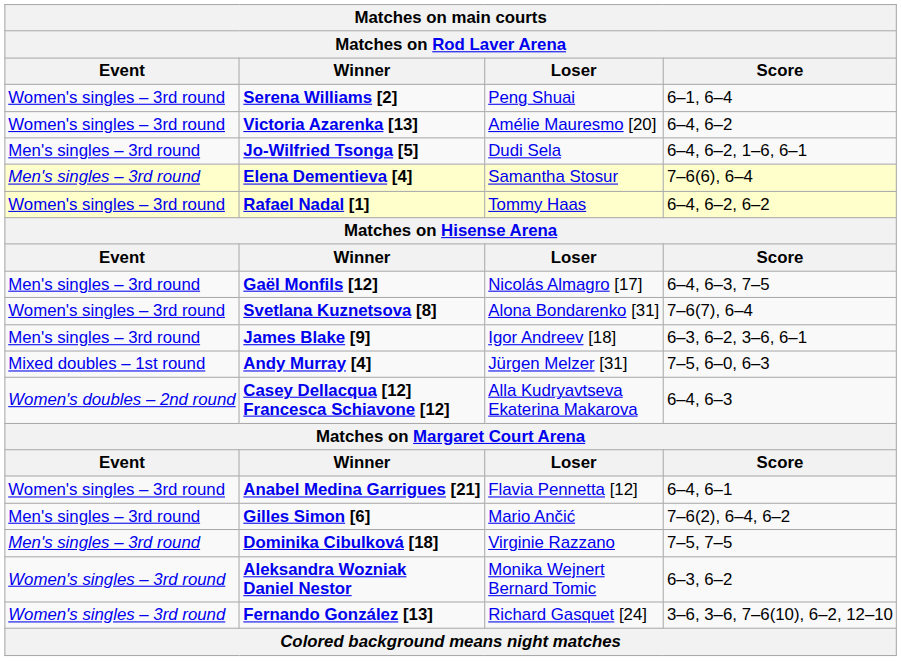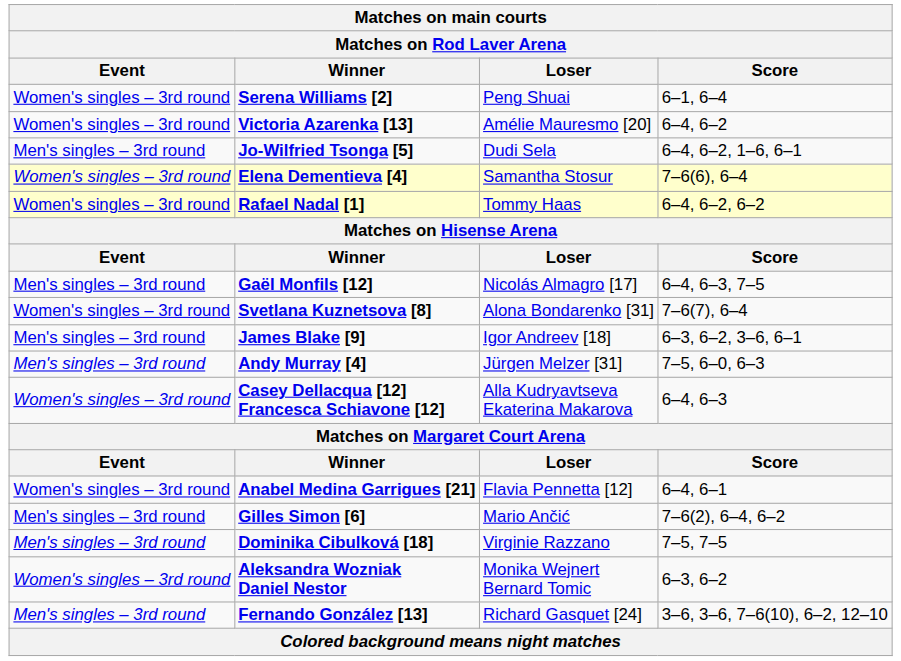 <table class="wikitable collapsible uncollapsed" style="margin:auto;">
 <tr>
 <th colspan=4 style="white-space:nowrap;">Matches on main courts</th>
 </tr>
 <tr>
 <th colspan=4><strong>Matches on <a href='#'>Rod Laver Arena</a></strong></th>
 </tr>
 <tr>
 <th>Event</th>
 <th>Winner</th>
 <th>Loser</th>
 <th>Score</th>
 </tr>
 <tr align=left>
 <td><a href='#'>Women's singles – 3rd round</a></td>
 <td> <strong><a href='#'>Serena Williams</a> [2]</strong></td>
 <td> <a href='#'>Peng Shuai</a></td>
 <td>6–1, 6–4</td>
 </tr>
 <tr align=left>
 <td><a href='#'>Women's singles – 3rd round</a></td>
 <td> <strong><a href='#'>Victoria Azarenka</a> [13]</strong></td>
 <td> <a href='#'>Amélie Mauresmo</a> [20]</td>
 <td>6–4, 6–2</td>
 </tr>
 <tr align=left>
 <td><a href='#'>Men's singles – 3rd round</a></td>
 <td> <strong><a href='#'>Jo-Wilfried Tsonga</a> [5]</strong></td>
 <td> <a href='#'>Dudi Sela</a></td>
 <td>6–4, 6–2, 1–6, 6–1</td>
 </tr>
 <tr align=left bgcolor="#FFFFCC">
-<td><em><a href='#'>Men's singles – 3rd round</a></em></td>
+<td><em><a href='#'>Women's singles – 3rd round</a></em></td>
 <td> <strong><a href='#'>Elena Dementieva</a> [4]</strong></td>
 <td> <a href='#'>Samantha Stosur</a></td>
 <td>7–6(6), 6–4</td>
 </tr>
 <tr align=left bgcolor="#FFFFCC">
 <td><a href='#'>Women's singles – 3rd round</a></td>
 <td> <strong><a href='#'>Rafael Nadal</a> [1]</strong></td>
 <td> <a href='#'>Tommy Haas</a></td>
 <td>6–4, 6–2, 6–2</td>
 </tr>
 <tr>
 <th colspan=4><strong>Matches on <a href='#'>Hisense Arena</a></strong></th>
 </tr>
 <tr>
 <th>Event</th>
 <th>Winner</th>
 <th>Loser</th>
 <th>Score</th>
 </tr>
 <tr align=left>
 <td><a href='#'>Men's singles – 3rd round</a></td>
 <td> <strong><a href='#'>Gaël Monfils</a> [12]</strong></td>
 <td> <a href='#'>Nicolás Almagro</a> [17]</td>
 <td>6–4, 6–3, 7–5</td>
 </tr>
 <tr align=left>
 <td><a href='#'>Women's singles – 3rd round</a></td>
 <td> <strong><a href='#'>Svetlana Kuznetsova</a> [8]</strong></td>
 <td> <a href='#'>Alona Bondarenko</a> [31]</td>
 <td>7–6(7), 6–4</td>
 </tr>
 <tr align=left>
 <td><a href='#'>Men's singles – 3rd round</a></td>
 <td> <strong><a href='#'>James Blake</a> [9]</strong></td>
 <td> <a href='#'>Igor Andreev</a> [18]</td>
 <td>6–3, 6–2, 3–6, 6–1</td>
 </tr>
 <tr align=left>
-<td><a href='#'>Mixed doubles – 1st round</a></td>
+<td><em><a href='#'>Men's singles – 3rd round</a></em></td>
 <td> <strong><a href='#'>Andy Murray</a> [4]</strong></td>
 <td> <a href='#'>Jürgen Melzer</a> [31]</td>
 <td>7–5, 6–0, 6–3</td>
 </tr>
 <tr align=left>
-<td><em><a href='#'>Women's doubles – 2nd round</a></em></td>
+<td><em><a href='#'>Women's singles – 3rd round</a></em></td>
 <td> <strong><a href='#'>Casey Dellacqua</a> [12] <br>  <a href='#'>Francesca Schiavone</a> [12]</strong></td>
 <td> <a href='#'>Alla Kudryavtseva</a> <br>  <a href='#'>Ekaterina Makarova</a></td>
 <td>6–4, 6–3</td>
 </tr>
 <tr>
 <th colspan=4><strong>Matches on <a href='#'>Margaret Court Arena</a></strong></th>
 </tr>
 <tr>
 <th>Event</th>
 <th>Winner</th>
 <th>Loser</th>
 <th>Score</th>
 </tr>
 <tr align=left>
 <td><a href='#'>Women's singles – 3rd round</a></td>
 <td> <strong><a href='#'>Anabel Medina Garrigues</a> [21]</strong></td>
 <td> <a href='#'>Flavia Pennetta</a> [12]</td>
 <td>6–4, 6–1</td>
 </tr>
 <tr align=left>
 <td><a href='#'>Men's singles – 3rd round</a></td>
 <td> <strong><a href='#'>Gilles Simon</a> [6]</strong></td>
 <td> <a href='#'>Mario Ančić</a></td>
 <td>7–6(2), 6–4, 6–2</td>
 </tr>
 <tr align=left>
 <td><em><a href='#'>Men's singles – 3rd round</a></em></td>
 <td> <strong><a href='#'>Dominika Cibulková</a> [18]</strong></td>
 <td> <a href='#'>Virginie Razzano</a></td>
 <td>7–5, 7–5</td>
 </tr>
 <tr align=left>
 <td><em><a href='#'>Women's singles – 3rd round</a></em></td>
 <td> <strong><a href='#'>Aleksandra Wozniak</a> <br>  <a href='#'>Daniel Nestor</a></strong></td>
 <td> <a href='#'>Monika Wejnert</a> <br>  <a href='#'>Bernard Tomic</a></td>
 <td>6–3, 6–2</td>
 </tr>
 <tr align=left>
-<td><em><a href='#'>Women's singles – 3rd round</a></em></td>
+<td><em><a href='#'>Men's singles – 3rd round</a></em></td>
 <td> <strong><a href='#'>Fernando González</a> [13]</strong></td>
 <td> <a href='#'>Richard Gasquet</a> [24]</td>
 <td>3–6, 3–6, 7–6(10), 6–2, 12–10</td>
 </tr>
 <tr>
 <th colspan=4><em>Colored background means night matches</em></th>
 </tr>
 </table>
